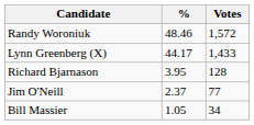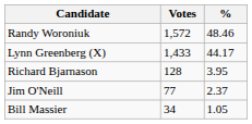 <table class="wikitable sortable">
 <tr>
 <th bgcolor="#DDDDFF" width="200px">Candidate</th>
+<th bgcolor="#DDDDFF" width="50px">Votes</th>
 <th bgcolor="#DDDDFF" width="50px">%</th>
-<th bgcolor="#DDDDFF" width="50px">Votes</th>
 </tr>
 <tr>
 <td>Randy Woroniuk</td>
+<td>1,572</td>
 <td>48.46</td>
-<td>1,572</td>
 </tr>
 <tr>
 <td>Lynn Greenberg (X)</td>
+<td>1,433</td>
 <td>44.17</td>
-<td>1,433</td>
 </tr>
 <tr>
 <td>Richard Bjarnason</td>
+<td>128</td>
 <td>3.95</td>
-<td>128</td>
 </tr>
 <tr>
 <td>Jim O'Neill</td>
+<td>77</td>
 <td>2.37</td>
-<td>77</td>
 </tr>
 <tr>
 <td>Bill Massier</td>
+<td>34</td>
 <td>1.05</td>
-<td>34</td>
 </tr>
 </table>
